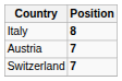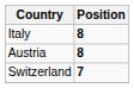 <table class="wikitable">
 <tr>
 <th>Country</th>
 <th>Position</th>
 </tr>
 <tr>
 <td>Italy</td>
 <td><strong>8</strong> </td>
 </tr>
 <tr>
 <td>Austria</td>
-<td><strong>7</strong> </td>
+<td><strong>8</strong> </td>
 </tr>
 <tr>
 <td>Switzerland</td>
 <td><strong>7</strong> </td>
 </tr>
 <tr>
 </tr>
 </table>
